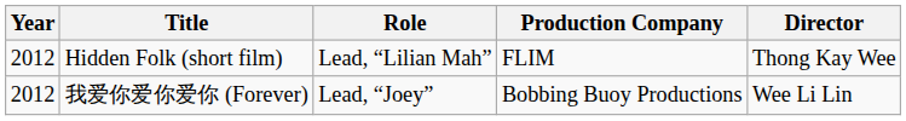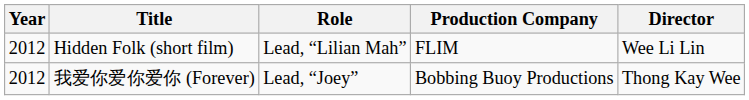 <table class="wikitable">
 <tr>
 <th>Year</th>
 <th>Title</th>
 <th>Role</th>
 <th>Production Company</th>
 <th>Director</th>
 </tr>
 <tr>
 <td>2012</td>
 <td>Hidden Folk (short film)</td>
 <td>Lead, “Lilian Mah”</td>
 <td>FLIM</td>
-<td>Thong Kay Wee</td>
+<td>Wee Li Lin</td>
 </tr>
 <tr>
 <td>2012</td>
 <td>我爱你爱你爱你 (Forever)</td>
 <td>Lead, “Joey”</td>
 <td>Bobbing Buoy Productions</td>
-<td>Wee Li Lin</td>
+<td>Thong Kay Wee</td>
 </tr>
 </table>
